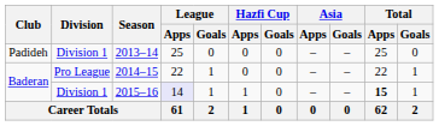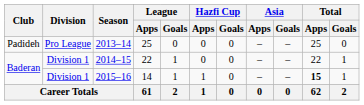 <table class="wikitable" style="text-align: center;">
 <tr>
 <th rowspan="2">Club</th>
 <th rowspan="2">Division</th>
 <th rowspan="2">Season</th>
 <th colspan="2">League</th>
 <th colspan="2"><a href='#'>Hazfi Cup</a></th>
 <th colspan="2"><a href='#'>Asia</a></th>
 <th colspan="2">Total</th>
 </tr>
 <tr>
 <th>Apps</th>
 <th>Goals</th>
 <th>Apps</th>
 <th>Goals</th>
 <th>Apps</th>
 <th>Goals</th>
 <th>Apps</th>
 <th>Goals</th>
 </tr>
 <tr>
 <td>Padideh</td>
-<td><a href='#'>Division 1</a></td>
+<td><a href='#'>Pro League</a></td>
 <td><a href='#'>2013–14</a></td>
 <td>25</td>
 <td>0</td>
 <td>0</td>
 <td>0</td>
 <td>–</td>
 <td>–</td>
 <td>25</td>
 <td>0</td>
 </tr>
 <tr>
 <td rowspan="2"><a href='#'>Baderan</a></td>
-<td><a href='#'>Pro League</a></td>
+<td><a href='#'>Division 1</a></td>
 <td><a href='#'>2014–15</a></td>
 <td>22</td>
 <td>1</td>
 <td>0</td>
 <td>0</td>
 <td>–</td>
 <td>–</td>
 <td>22</td>
 <td>1</td>
 </tr>
 <tr>
 <td><a href='#'>Division 1</a></td>
 <td><a href='#'>2015–16</a></td>
-<td style="background: lavender;">14</td>
+<td>14</td>
 <td>1</td>
 <td>1</td>
 <td>0</td>
 <td>–</td>
 <td>–</td>
 <td><strong>15</strong></td>
 <td>1</td>
 </tr>
 <tr>
 <th colspan=3>Career Totals</th>
 <th>61</th>
 <th>2</th>
 <th>1</th>
 <th>0</th>
 <th>0</th>
 <th>0</th>
 <th>62</th>
 <th>2</th>
 </tr>
 </table>
